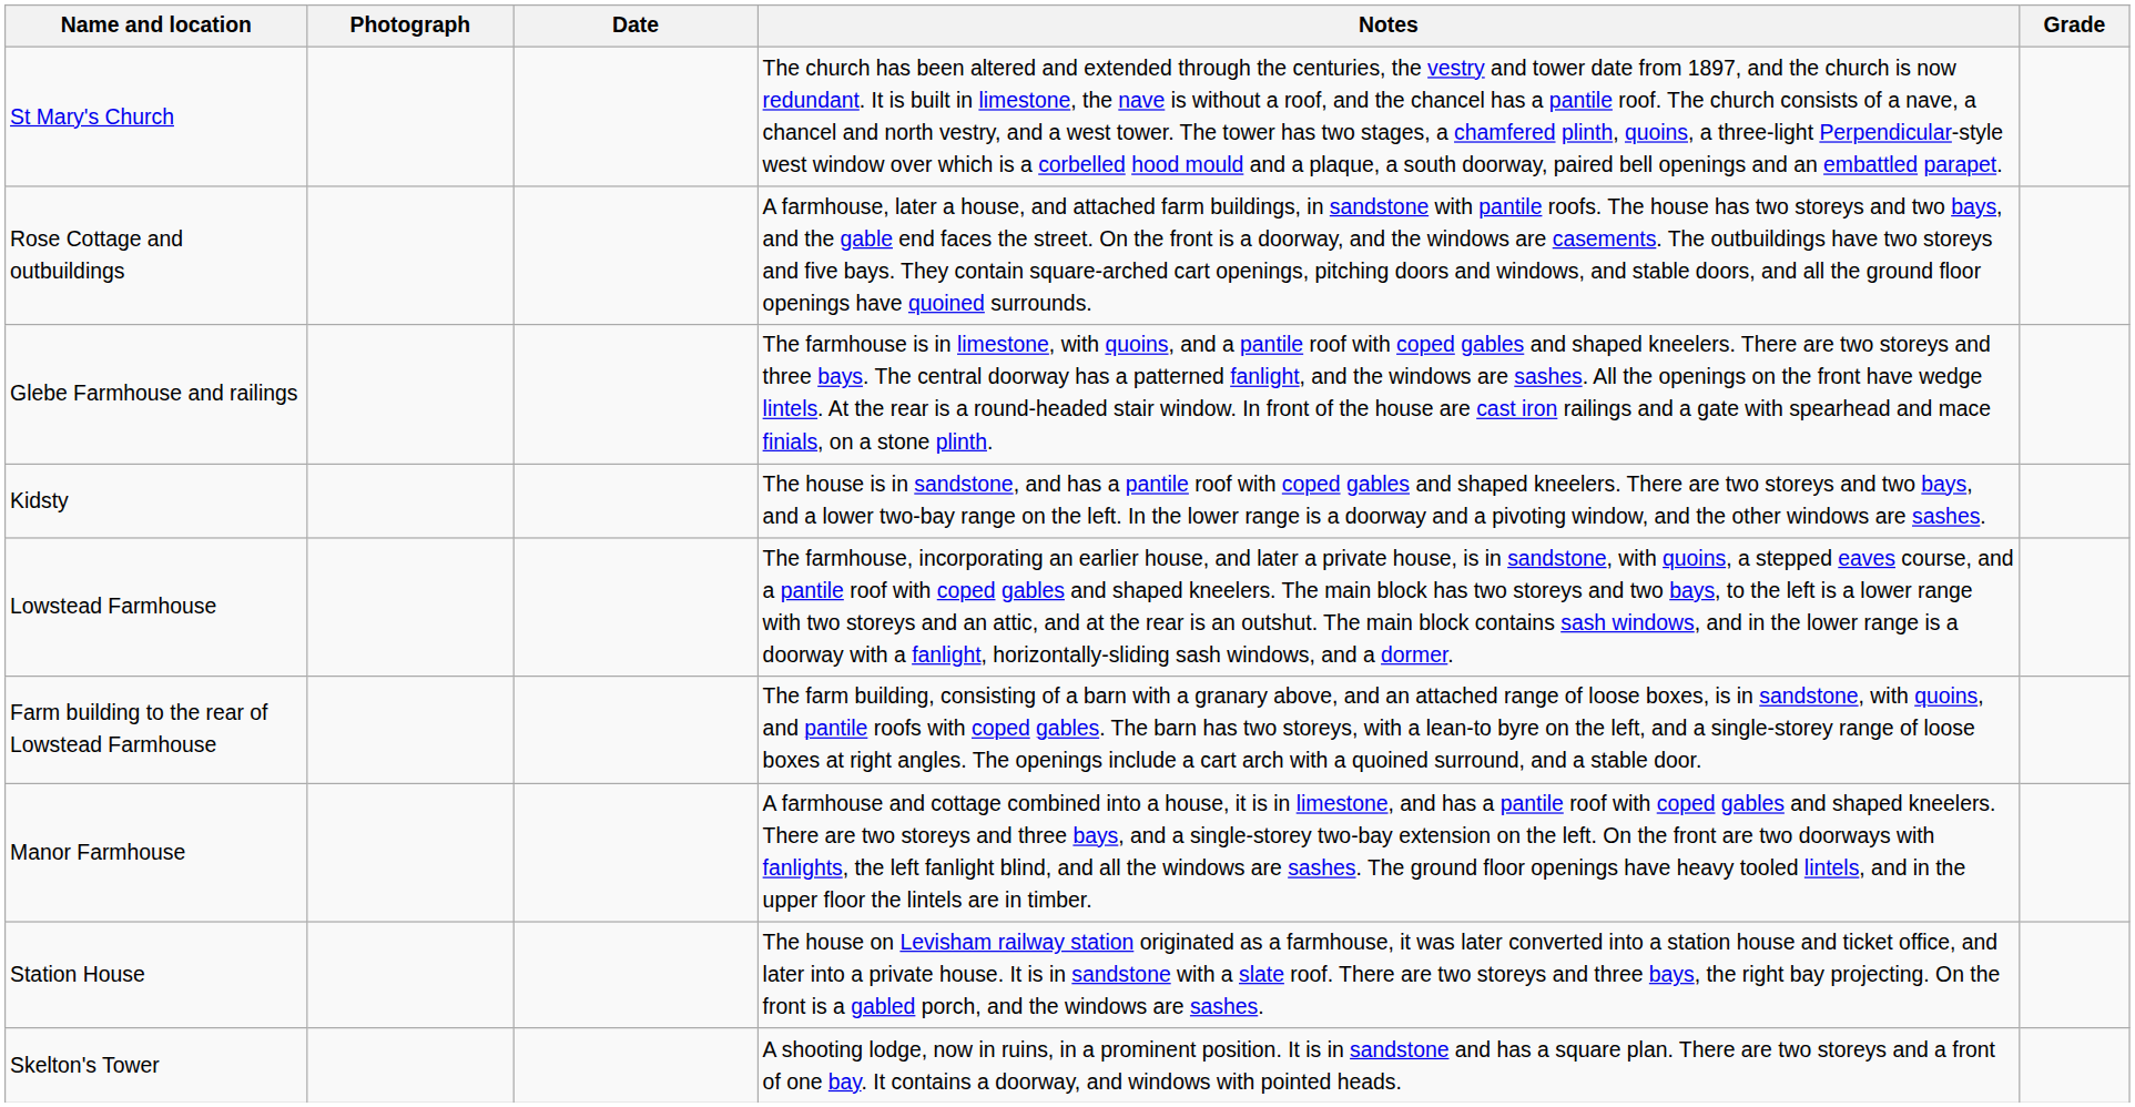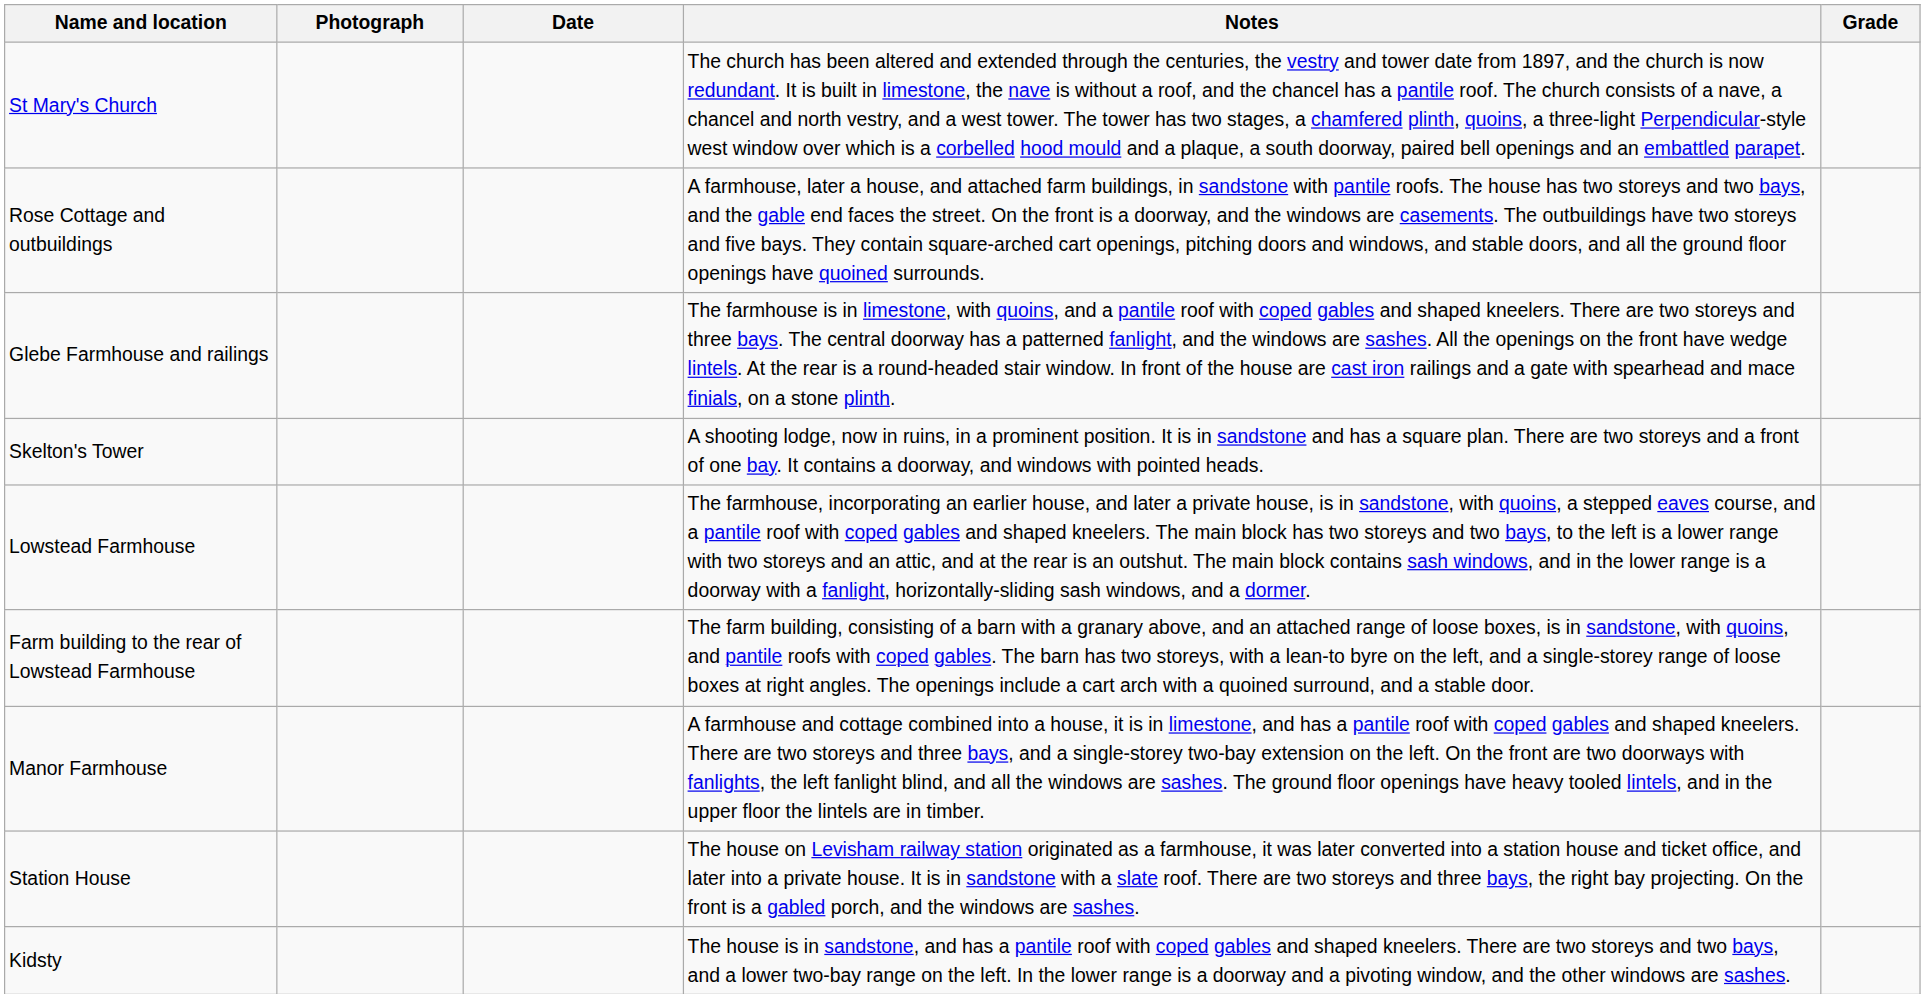 <table class="wikitable sortable plainrowheaders" style="width:100%; border:0px; text-align:left; line-height:150%">
 <tr>
 <th scope="col" style="width:150px">Name and location</th>
 <th scope="col" style="width:100px" class="unsortable">Photograph</th>
 <th scope="col" style="width:120px">Date</th>
 <th scope="col" style="width:650px" class="unsortable">Notes</th>
 <th scope="col" style="width:50px">Grade</th>
 </tr>
 <tr>
 <td><a href='#'>St Mary's Church</a><br><small></small></td>
 <td></td>
 <td align="center"></td>
 <td>The church has been altered and extended through the centuries, the <a href='#'>vestry</a> and tower date from 1897, and the church is now <a href='#'>redundant</a>. It is built in <a href='#'>limestone</a>, the <a href='#'>nave</a> is without a roof, and the chancel has a <a href='#'>pantile</a> roof. The church consists of a nave, a chancel and north vestry, and a west tower. The tower has two stages, a <a href='#'>chamfered</a> <a href='#'>plinth</a>, <a href='#'>quoins</a>, a three-light <a href='#'>Perpendicular</a>-style west window over which is a <a href='#'>corbelled</a> <a href='#'>hood mould</a> and a plaque, a south doorway, paired bell openings and an <a href='#'>embattled</a> <a href='#'>parapet</a>.</td>
 <td align="center" ></td>
 </tr>
 <tr>
 <td>Rose Cottage and outbuildings<br><small></small></td>
 <td></td>
 <td align="center"></td>
 <td>A farmhouse, later a house, and attached farm buildings, in <a href='#'>sandstone</a> with <a href='#'>pantile</a> roofs. The house has two storeys and two <a href='#'>bays</a>, and the <a href='#'>gable</a> end faces the street. On the front is a doorway, and the windows are <a href='#'>casements</a>. The outbuildings have two storeys and five bays. They contain square-arched cart openings, pitching doors and windows, and stable doors, and all the ground floor openings have <a href='#'>quoined</a> surrounds.</td>
 <td align="center" ></td>
 </tr>
 <tr>
 <td>Glebe Farmhouse and railings<br><small></small></td>
 <td></td>
 <td align="center"></td>
 <td>The farmhouse is in <a href='#'>limestone</a>, with <a href='#'>quoins</a>, and a <a href='#'>pantile</a> roof with <a href='#'>coped</a> <a href='#'>gables</a> and shaped kneelers. There are two storeys and three <a href='#'>bays</a>. The central doorway has a patterned <a href='#'>fanlight</a>, and the windows are <a href='#'>sashes</a>. All the openings on the front have wedge <a href='#'>lintels</a>. At the rear is a round-headed stair window. In front of the house are <a href='#'>cast iron</a> railings and a gate with spearhead and mace <a href='#'>finials</a>, on a stone <a href='#'>plinth</a>.</td>
 <td align="center" ></td>
 </tr>
 <tr>
-<td>Kidsty<br><small></small></td>
+<td>Skelton's Tower<br><small></small></td>
 <td></td>
 <td align="center"></td>
-<td>The house is in <a href='#'>sandstone</a>, and has a <a href='#'>pantile</a> roof with <a href='#'>coped</a> <a href='#'>gables</a> and shaped kneelers. There are two storeys and two <a href='#'>bays</a>, and a lower two-bay range on the left. In the lower range is a doorway and a pivoting window, and the other windows are <a href='#'>sashes</a>.</td>
+<td>A shooting lodge, now in ruins, in a prominent position. It is in <a href='#'>sandstone</a> and has a square plan. There are two storeys and a front of one <a href='#'>bay</a>. It contains a doorway, and windows with pointed heads.</td>
 <td align="center" ></td>
 </tr>
 <tr>
 <td>Lowstead Farmhouse<br><small></small></td>
 <td></td>
 <td align="center"></td>
 <td>The farmhouse, incorporating an earlier house, and later a private house, is in <a href='#'>sandstone</a>, with <a href='#'>quoins</a>, a stepped <a href='#'>eaves</a> course, and a <a href='#'>pantile</a> roof with <a href='#'>coped</a> <a href='#'>gables</a> and shaped kneelers. The main block has two storeys and two <a href='#'>bays</a>, to the left is a lower range with two storeys and an attic, and at the rear is an outshut. The main block contains <a href='#'>sash windows</a>, and in the lower range is a doorway with a <a href='#'>fanlight</a>, horizontally-sliding sash windows, and a <a href='#'>dormer</a>.</td>
 <td align="center" ></td>
 </tr>
 <tr>
 <td>Farm building to the rear of Lowstead Farmhouse<br><small></small></td>
 <td></td>
 <td align="center"></td>
 <td>The farm building, consisting of a barn with a granary above, and an attached range of loose boxes, is in <a href='#'>sandstone</a>, with <a href='#'>quoins</a>, and <a href='#'>pantile</a> roofs with <a href='#'>coped</a> <a href='#'>gables</a>. The barn has two storeys, with a lean-to byre on the left, and a single-storey range of loose boxes at right angles. The openings include a cart arch with a quoined surround, and a stable door.</td>
 <td align="center" ></td>
 </tr>
 <tr>
 <td>Manor Farmhouse<br><small></small></td>
 <td></td>
 <td align="center"></td>
 <td>A farmhouse and cottage combined into a house, it is in <a href='#'>limestone</a>, and has a <a href='#'>pantile</a> roof with <a href='#'>coped</a> <a href='#'>gables</a> and shaped kneelers. There are two storeys and three <a href='#'>bays</a>, and a single-storey two-bay extension on the left. On the front are two doorways with <a href='#'>fanlights</a>, the left fanlight blind, and all the windows are <a href='#'>sashes</a>. The ground floor openings have heavy tooled <a href='#'>lintels</a>, and in the upper floor the lintels are in timber.</td>
 <td align="center" ></td>
 </tr>
 <tr>
 <td>Station House<br><small></small></td>
 <td></td>
 <td align="center"></td>
 <td>The house on <a href='#'>Levisham railway station</a> originated as a farmhouse, it was later converted into a station house and ticket office, and later into a private house. It is in <a href='#'>sandstone</a> with a <a href='#'>slate</a> roof. There are two storeys and three <a href='#'>bays</a>, the right bay projecting. On the front is a <a href='#'>gabled</a> porch, and the windows are <a href='#'>sashes</a>.</td>
 <td align="center" ></td>
 </tr>
 <tr>
-<td>Skelton's Tower<br><small></small></td>
+<td>Kidsty<br><small></small></td>
 <td></td>
 <td align="center"></td>
-<td>A shooting lodge, now in ruins, in a prominent position. It is in <a href='#'>sandstone</a> and has a square plan. There are two storeys and a front of one <a href='#'>bay</a>. It contains a doorway, and windows with pointed heads.</td>
+<td>The house is in <a href='#'>sandstone</a>, and has a <a href='#'>pantile</a> roof with <a href='#'>coped</a> <a href='#'>gables</a> and shaped kneelers. There are two storeys and two <a href='#'>bays</a>, and a lower two-bay range on the left. In the lower range is a doorway and a pivoting window, and the other windows are <a href='#'>sashes</a>.</td>
 <td align="center" ></td>
 </tr>
 <tr>
 </tr>
 </table>
